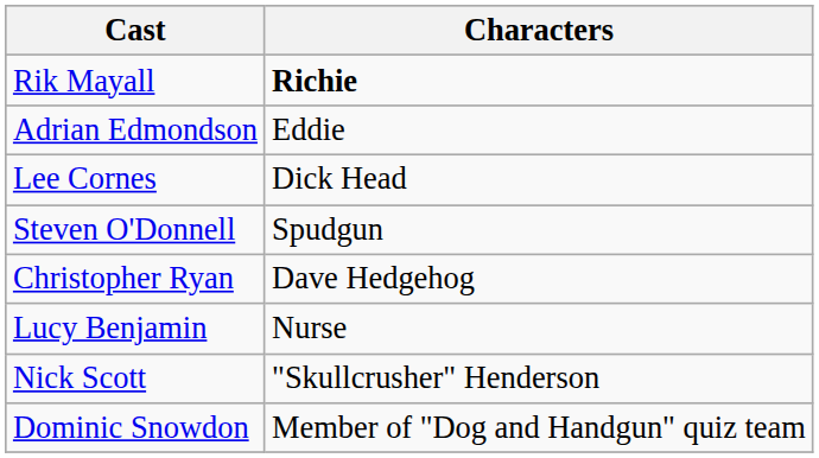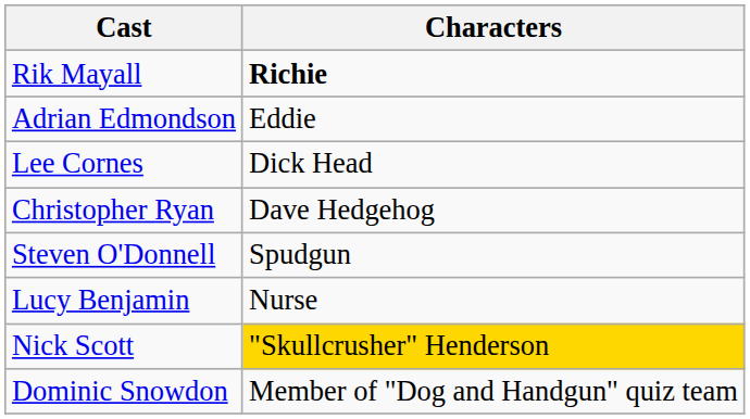 <table class="wikitable">
 <tr>
 <th>Cast</th>
 <th>Characters</th>
 </tr>
 <tr>
 <td><a href='#'>Rik Mayall</a></td>
 <td><strong>Richie</strong></td>
 </tr>
 <tr>
 <td><a href='#'>Adrian Edmondson</a></td>
 <td>Eddie</td>
 </tr>
 <tr>
 <td><a href='#'>Lee Cornes</a></td>
 <td>Dick Head</td>
 </tr>
 <tr>
+<td><a href='#'>Christopher Ryan</a></td>
+<td>Dave Hedgehog</td>
+</tr>
+<tr>
 <td><a href='#'>Steven O'Donnell</a></td>
 <td>Spudgun</td>
-</tr>
-<tr>
-<td><a href='#'>Christopher Ryan</a></td>
-<td>Dave Hedgehog</td>
 </tr>
 <tr>
 <td><a href='#'>Lucy Benjamin</a></td>
 <td>Nurse</td>
 </tr>
 <tr>
 <td><a href='#'>Nick Scott</a></td>
-<td>"Skullcrusher" Henderson</td>
+<td style="background: gold;">"Skullcrusher" Henderson</td>
 </tr>
 <tr>
 <td><a href='#'>Dominic Snowdon</a></td>
 <td>Member of "Dog and Handgun" quiz team</td>
 </tr>
 </table>
